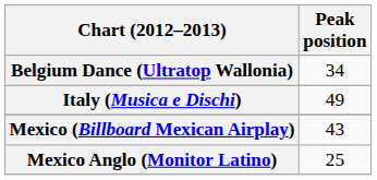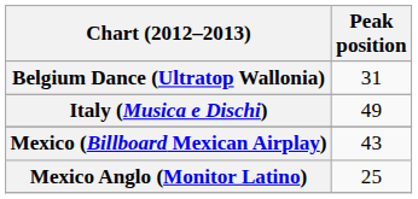 <table class="wikitable sortable plainrowheaders" style="text-align:center">
 <tr>
 <th scope="col">Chart (2012–2013)</th>
 <th scope="col">Peak<br>position</th>
 </tr>
 <tr>
 </tr>
 <tr>
 </tr>
 <tr>
 </tr>
 <tr>
 </tr>
 <tr>
 <th scope="row">Belgium Dance (<a href='#'>Ultratop</a> Wallonia)</th>
-<td align=center>34</td>
+<td align=center>31</td>
 </tr>
 <tr>
 </tr>
 <tr>
 </tr>
 <tr>
 </tr>
 <tr>
 </tr>
 <tr>
 </tr>
 <tr>
 </tr>
 <tr>
 <th scope="row">Italy (<em><a href='#'>Musica e Dischi</a></em>)</th>
 <td>49</td>
 </tr>
 <tr>
 </tr>
 <tr>
 <th scope="row">Mexico (<a href='#'><em>Billboard</em> Mexican Airplay</a>)</th>
 <td>43</td>
 </tr>
 <tr>
 <th scope="row">Mexico Anglo (<a href='#'>Monitor Latino</a>)</th>
 <td>25</td>
 </tr>
 <tr>
 </tr>
 <tr>
 </tr>
 <tr>
 </tr>
 <tr>
 </tr>
 <tr>
 </tr>
 <tr>
 </tr>
 <tr>
 </tr>
 <tr>
 </tr>
 <tr>
 </tr>
 <tr>
 </tr>
 </table>
